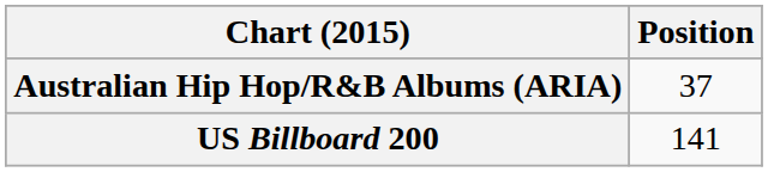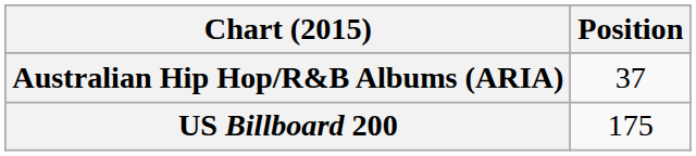 <table class="wikitable plainrowheaders sortable" style="text-align:center;">
 <tr>
 <th scope="col">Chart (2015)</th>
 <th scope="col">Position</th>
 </tr>
 <tr>
 <th scope="row">Australian Hip Hop/R&B Albums (ARIA)</th>
 <td>37</td>
 </tr>
 <tr>
 <th scope="row">US <em>Billboard</em> 200</th>
-<td>141</td>
+<td>175</td>
 </tr>
 </table>
